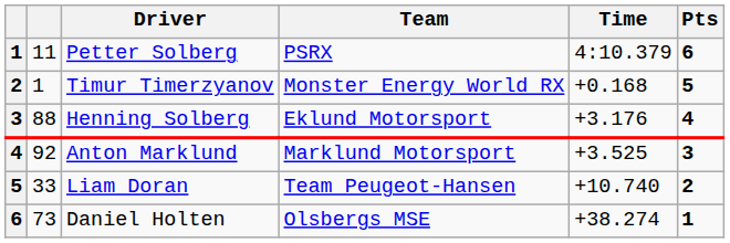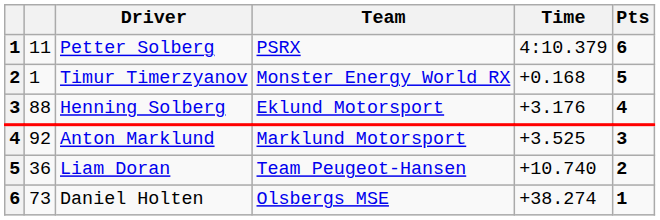 <table class=wikitable style="font-size:95%">
 <tr>
 <th></th>
 <th></th>
 <th>Driver</th>
 <th>Team</th>
 <th>Time</th>
 <th>Pts</th>
 </tr>
 <tr>
 <th>1</th>
 <td>11</td>
 <td> <a href='#'>Petter Solberg</a></td>
 <td><a href='#'>PSRX</a></td>
 <td>4:10.379</td>
 <td><strong>6</strong></td>
 </tr>
 <tr>
 <th>2</th>
 <td>1</td>
 <td> <a href='#'>Timur Timerzyanov</a></td>
 <td><a href='#'>Monster Energy World RX</a></td>
 <td>+0.168</td>
 <td><strong>5</strong></td>
 </tr>
 <tr>
 <th>3</th>
 <td>88</td>
 <td> <a href='#'>Henning Solberg</a></td>
 <td><a href='#'>Eklund Motorsport</a></td>
 <td>+3.176</td>
 <td><strong>4</strong></td>
 </tr>
 <tr style="border-top: solid 2.5px red;">
 <th>4</th>
 <td>92</td>
 <td> <a href='#'>Anton Marklund</a></td>
 <td><a href='#'>Marklund Motorsport</a></td>
 <td>+3.525</td>
 <td><strong>3</strong></td>
 </tr>
 <tr>
 <th>5</th>
-<td>33</td>
+<td>36</td>
 <td> <a href='#'>Liam Doran</a></td>
 <td><a href='#'>Team Peugeot-Hansen</a></td>
 <td>+10.740</td>
 <td><strong>2</strong></td>
 </tr>
 <tr>
 <th>6</th>
 <td>73</td>
 <td> Daniel Holten</td>
 <td><a href='#'>Olsbergs MSE</a></td>
 <td>+38.274</td>
 <td><strong>1</strong></td>
 </tr>
 </table>
